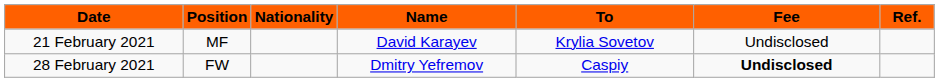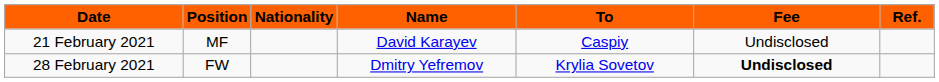 <table class="wikitable"  style="text-align:center; font-size:90%; ">
 <tr>
 <th style="background:#FF6000; color:black; width:200px;">Date</th>
 <th style="background:#FF6000; color:black; width:50px;">Position</th>
 <th style="background:#FF6000; color:black; width:50px;">Nationality</th>
 <th style="background:#FF6000; color:black; width:200px;">Name</th>
 <th style="background:#FF6000; color:black; width:200px;">To</th>
 <th style="background:#FF6000; color:black; width:200px;">Fee</th>
 <th style="background:#FF6000; color:black; width:50px;">Ref.</th>
 </tr>
 <tr>
 <td>21 February 2021</td>
 <td>MF</td>
 <td></td>
 <td><a href='#'>David Karayev</a></td>
-<td><a href='#'>Krylia Sovetov</a></td>
+<td><a href='#'>Caspiy</a></td>
 <td>Undisclosed</td>
 <td></td>
 </tr>
 <tr>
 <td>28 February 2021</td>
 <td>FW</td>
 <td></td>
 <td><a href='#'>Dmitry Yefremov</a></td>
-<td><a href='#'>Caspiy</a></td>
+<td><a href='#'>Krylia Sovetov</a></td>
 <td><strong>Undisclosed</strong></td>
 <td></td>
 </tr>
 </table>
